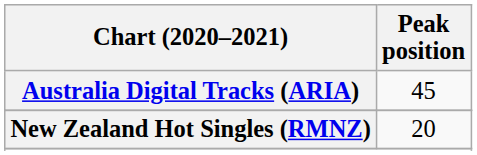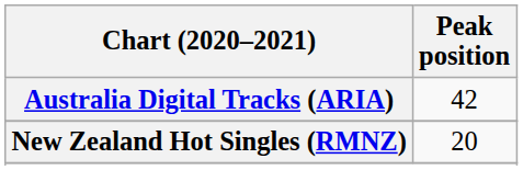 <table class="wikitable sortable plainrowheaders" style="text-align:center">
 <tr>
 <th scope="col">Chart (2020–2021)</th>
 <th scope="col">Peak<br>position</th>
 </tr>
 <tr>
 <th scope="row"><a href='#'>Australia Digital Tracks</a> (<a href='#'>ARIA</a>)</th>
-<td>45</td>
+<td>42</td>
 </tr>
 <tr>
 </tr>
 <tr>
 <th scope="row">New Zealand Hot Singles (<a href='#'>RMNZ</a>)</th>
 <td>20</td>
 </tr>
 <tr>
 </tr>
 <tr>
 </tr>
 <tr>
 </tr>
 <tr>
 </tr>
 <tr>
 </tr>
 <tr>
 </tr>
 </table>
